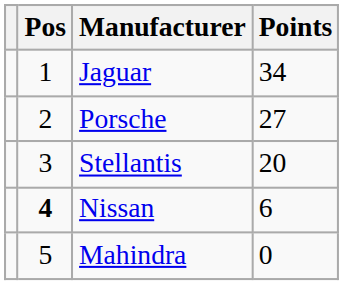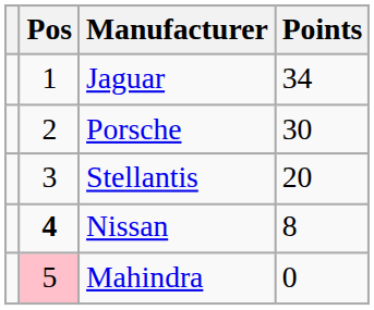 <table class="wikitable" style="font-size: 85%;">
 <tr>
 <th></th>
 <th>Pos</th>
 <th>Manufacturer</th>
 <th>Points</th>
 </tr>
 <tr>
 <td align="left"></td>
 <td align="center">1</td>
 <td> <a href='#'>Jaguar</a></td>
 <td align="left">34</td>
 </tr>
 <tr>
 <td align="left"></td>
 <td align="center">2</td>
 <td> <a href='#'>Porsche</a></td>
-<td align="left">27</td>
+<td align="left">30</td>
 </tr>
 <tr>
 <td align="left"></td>
 <td align="center">3</td>
 <td> <a href='#'>Stellantis</a></td>
 <td align="left">20</td>
 </tr>
 <tr>
 <td align="left"></td>
 <td align="center"><strong>4</strong></td>
 <td> <a href='#'>Nissan</a></td>
-<td align="left">6</td>
+<td align="left">8</td>
 </tr>
 <tr>
 <td align="left"></td>
-<td align="center">5</td>
+<td align="center" style="background: pink;">5</td>
 <td> <a href='#'>Mahindra</a></td>
 <td align="left">0</td>
 </tr>
 </table>
